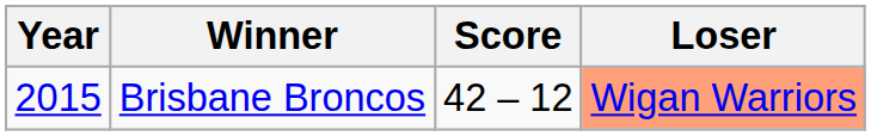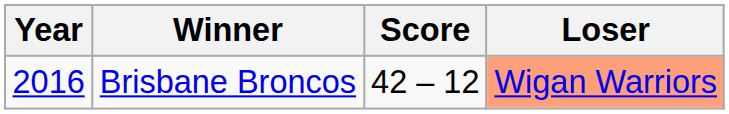 <table class="wikitable">
 <tr>
 <th>Year</th>
 <th>Winner</th>
 <th>Score</th>
 <th>Loser</th>
 </tr>
 <tr>
-<td><a href='#'>2015</a></td>
+<td><a href='#'>2016</a></td>
 <td> <a href='#'>Brisbane Broncos</a></td>
 <td>42 – 12</td>
 <td style="background: lightsalmon;"> <a href='#'>Wigan Warriors</a></td>
 </tr>
 </table>
